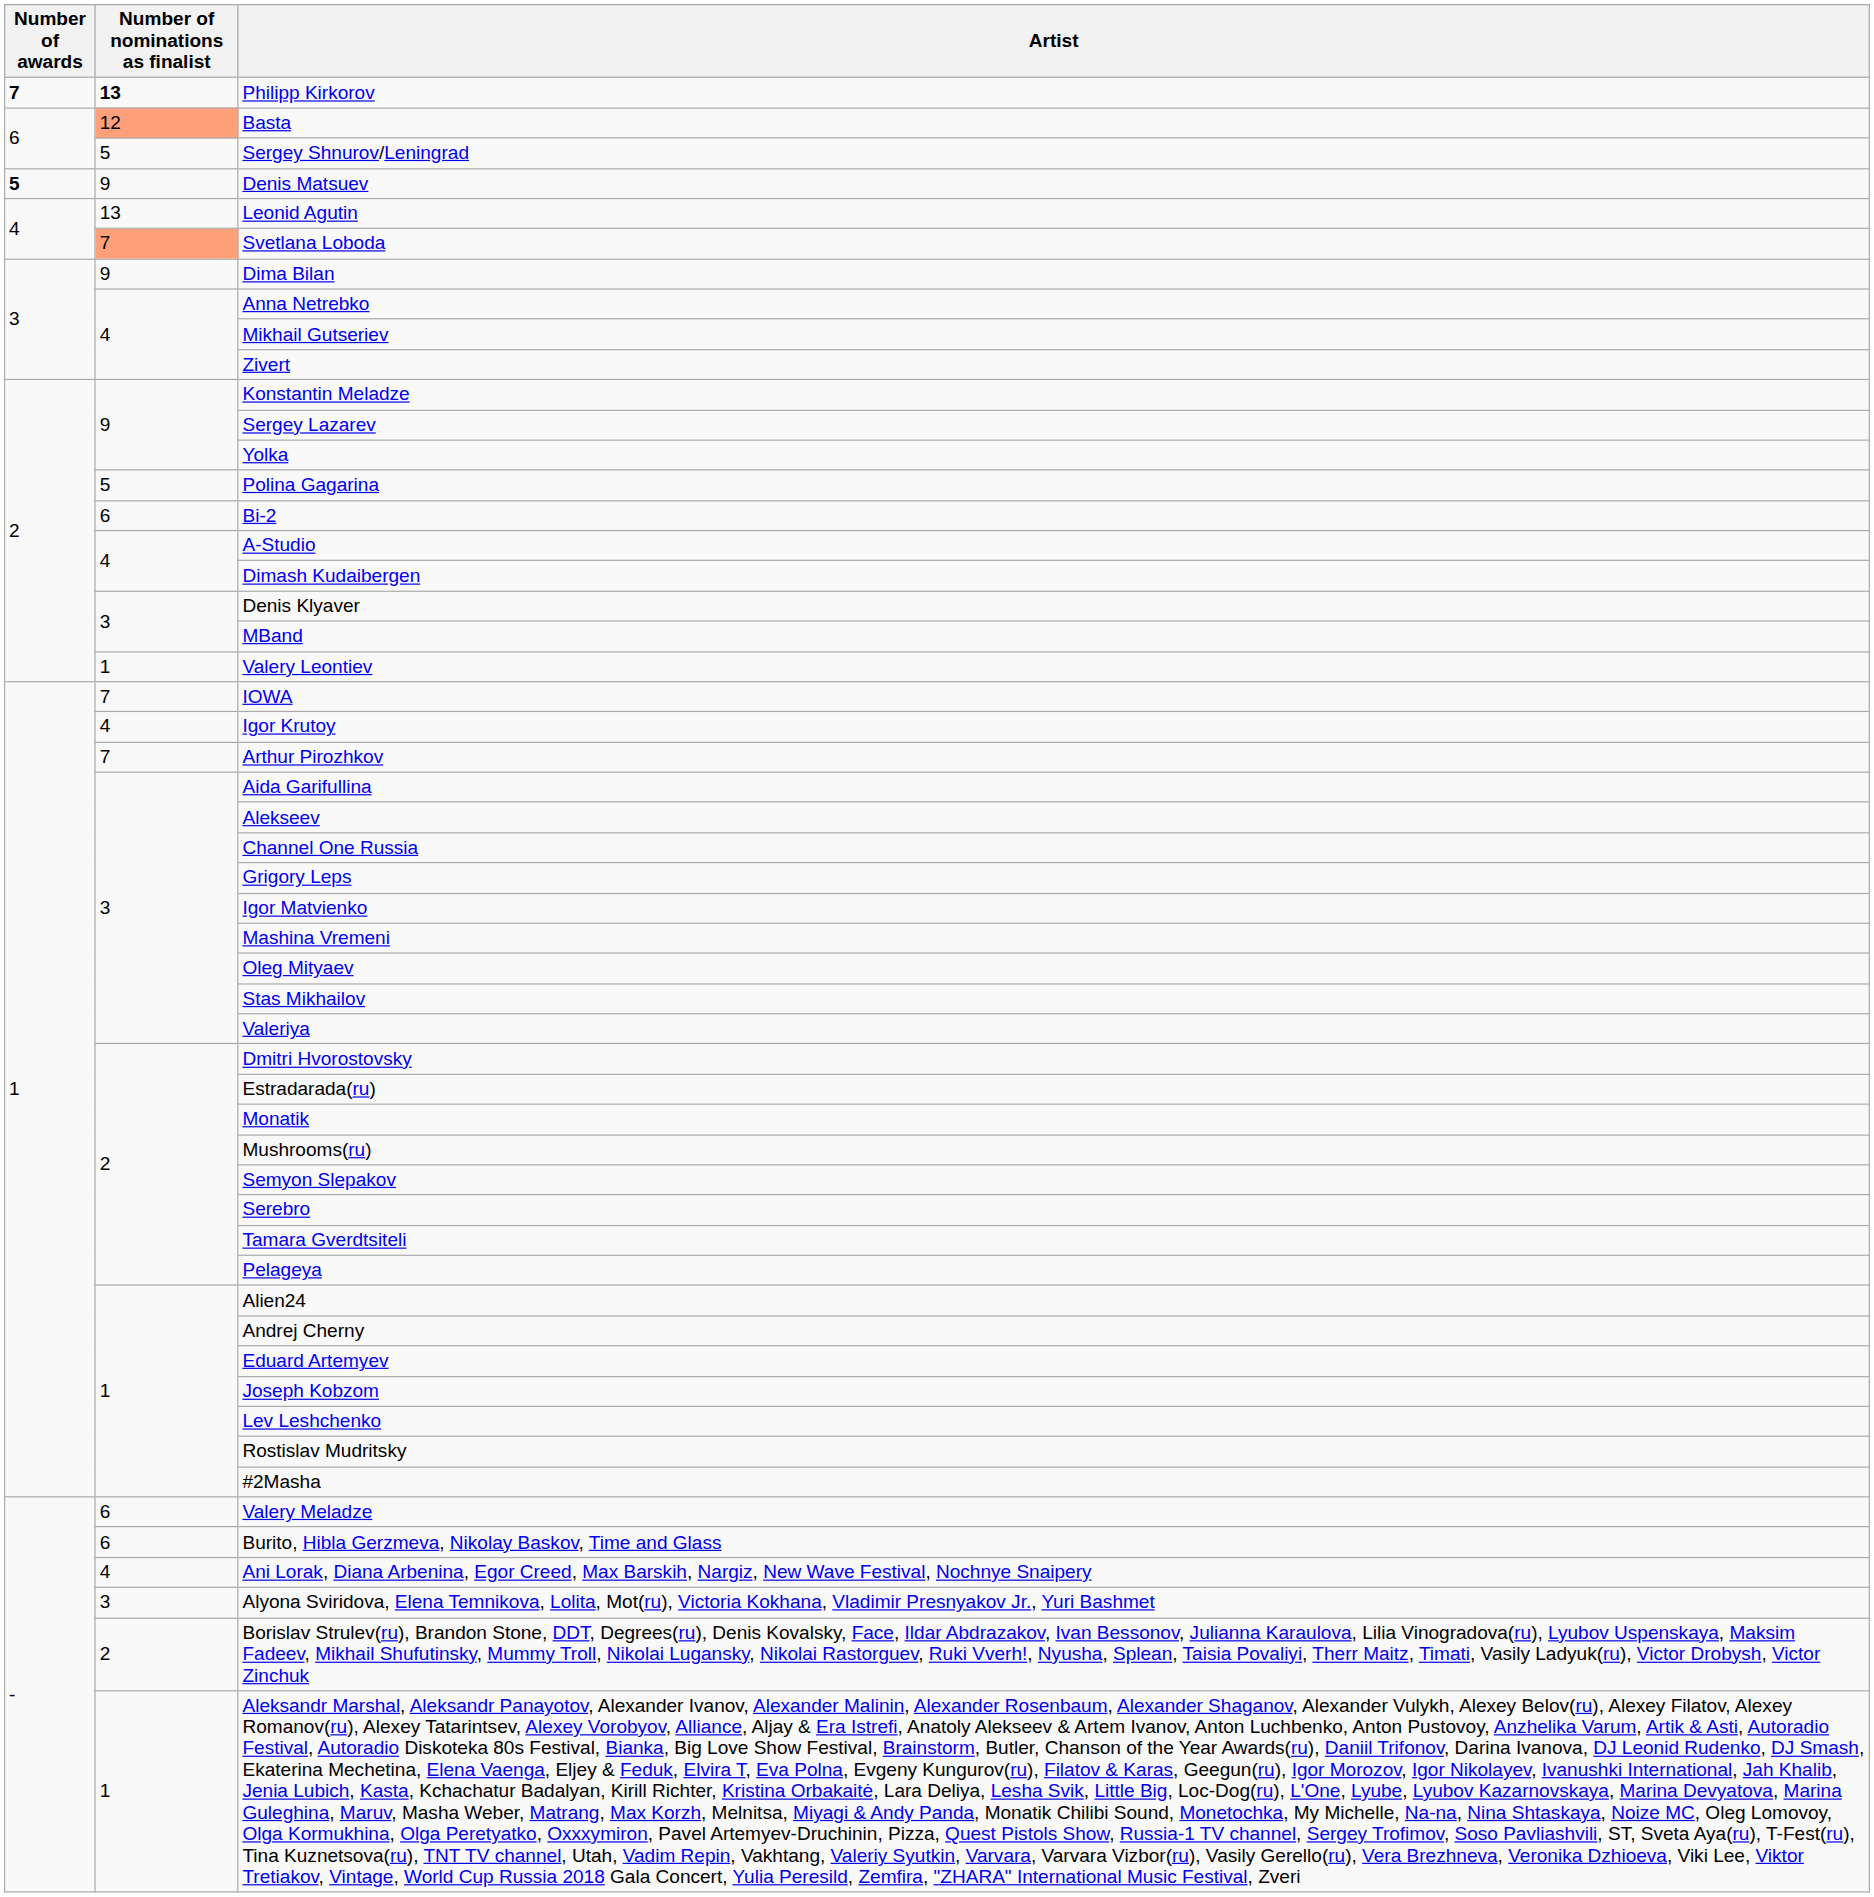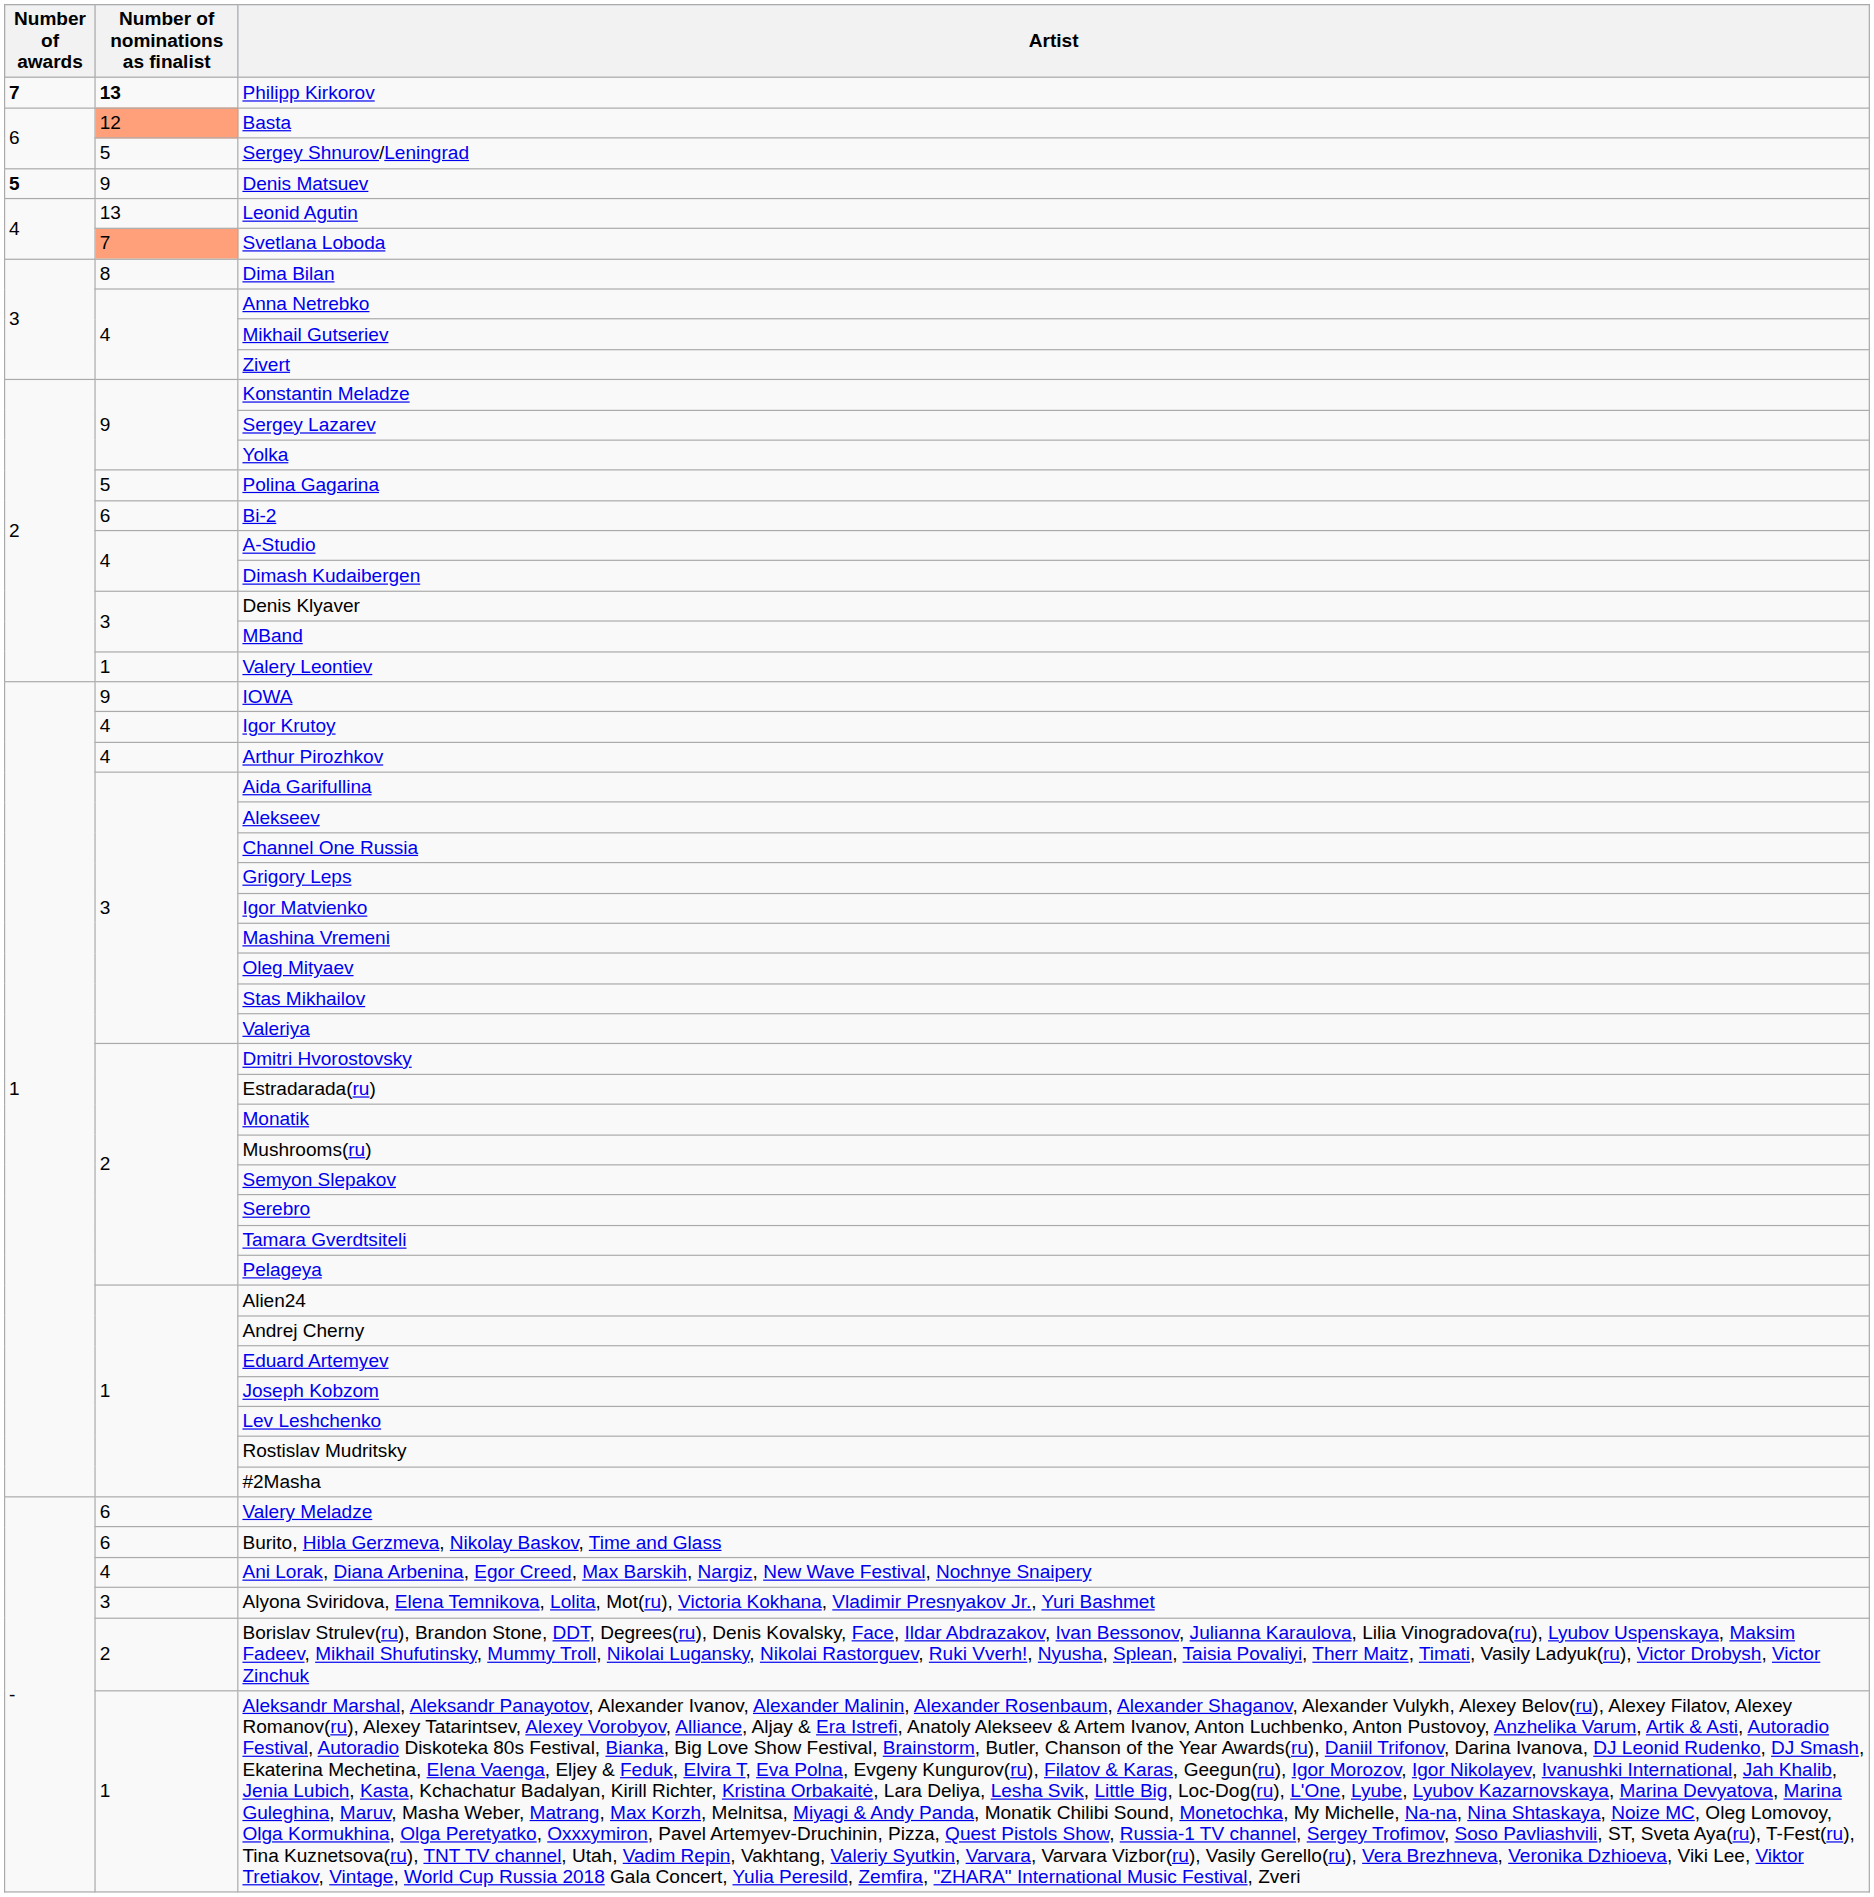 <table class="wikitable sortable">
 <tr style="background:#b0c4de; text-align:center;">
 <th>Number of awards<br></th>
 <th>Number of nominations as finalist<br></th>
 <th>Artist</th>
 </tr>
 <tr>
 <td><strong>7</strong></td>
 <td><strong>13</strong></td>
 <td><a href='#'>Philipp Kirkorov</a></td>
 </tr>
 <tr>
 <td rowspan="2">6</td>
 <td style="background: lightsalmon;">12</td>
 <td><a href='#'>Basta</a></td>
 </tr>
 <tr>
 <td>5</td>
 <td><a href='#'>Sergey Shnurov</a>/<a href='#'>Leningrad</a></td>
 </tr>
 <tr>
 <td><strong>5</strong></td>
 <td>9</td>
 <td><a href='#'>Denis Matsuev</a></td>
 </tr>
 <tr>
 <td rowspan="2">4</td>
 <td>13</td>
 <td><a href='#'>Leonid Agutin</a></td>
 </tr>
 <tr>
 <td style="background: lightsalmon;">7</td>
 <td><a href='#'>Svetlana Loboda</a></td>
 </tr>
 <tr>
 <td rowspan="4">3</td>
-<td>9</td>
+<td>8</td>
 <td><a href='#'>Dima Bilan</a></td>
 </tr>
 <tr>
 <td rowspan="3">4</td>
 <td><a href='#'>Anna Netrebko</a></td>
 </tr>
 <tr>
 <td><a href='#'>Mikhail Gutseriev</a></td>
 </tr>
 <tr>
 <td><a href='#'>Zivert</a></td>
 </tr>
 <tr>
 <td rowspan="10">2</td>
 <td rowspan="3">9</td>
 <td><a href='#'>Konstantin Meladze</a></td>
 </tr>
 <tr>
 <td><a href='#'>Sergey Lazarev</a></td>
 </tr>
 <tr>
 <td><a href='#'>Yolka</a></td>
 </tr>
 <tr>
 <td>5</td>
 <td><a href='#'>Polina Gagarina</a></td>
 </tr>
 <tr>
 <td>6</td>
 <td><a href='#'>Bi-2</a></td>
 </tr>
 <tr>
 <td rowspan="2">4</td>
 <td><a href='#'>A-Studio</a></td>
 </tr>
 <tr>
 <td><a href='#'>Dimash Kudaibergen</a></td>
 </tr>
 <tr>
 <td rowspan="2">3</td>
 <td>Denis Klyaver</td>
 </tr>
 <tr>
 <td><a href='#'>MBand</a></td>
 </tr>
 <tr>
 <td>1</td>
 <td><a href='#'>Valery Leontiev</a></td>
 </tr>
 <tr>
 <td rowspan="27">1</td>
-<td>7</td>
+<td>9</td>
 <td><a href='#'>IOWA</a></td>
 </tr>
 <tr>
 <td>4</td>
 <td><a href='#'>Igor Krutoy</a></td>
 </tr>
 <tr>
-<td>7</td>
+<td>4</td>
 <td><a href='#'>Arthur Pirozhkov</a></td>
 </tr>
 <tr>
 <td rowspan="9">3</td>
 <td><a href='#'>Aida Garifullina</a></td>
 </tr>
 <tr>
 <td><a href='#'>Alekseev</a></td>
 </tr>
 <tr>
 <td><a href='#'>Channel One Russia</a></td>
 </tr>
 <tr>
 <td><a href='#'>Grigory Leps</a></td>
 </tr>
 <tr>
 <td><a href='#'>Igor Matvienko</a></td>
 </tr>
 <tr>
 <td><a href='#'>Mashina Vremeni</a></td>
 </tr>
 <tr>
 <td><a href='#'>Oleg Mityaev</a></td>
 </tr>
 <tr>
 <td><a href='#'>Stas Mikhailov</a></td>
 </tr>
 <tr>
 <td><a href='#'>Valeriya</a></td>
 </tr>
 <tr>
 <td rowspan="8">2</td>
 <td><a href='#'>Dmitri Hvorostovsky</a></td>
 </tr>
 <tr>
 <td>Estradarada(<a href='#'>ru</a>)</td>
 </tr>
 <tr>
 <td><a href='#'>Monatik</a></td>
 </tr>
 <tr>
 <td>Mushrooms(<a href='#'>ru</a>)</td>
 </tr>
 <tr>
 <td><a href='#'>Semyon Slepakov</a></td>
 </tr>
 <tr>
 <td><a href='#'>Serebro</a></td>
 </tr>
 <tr>
 <td><a href='#'>Tamara Gverdtsiteli</a></td>
 </tr>
 <tr>
 <td><a href='#'>Pelageya</a></td>
 </tr>
 <tr>
 <td rowspan="7">1</td>
 <td>Alien24</td>
 </tr>
 <tr>
 <td>Andrej Cherny</td>
 </tr>
 <tr>
 <td><a href='#'>Eduard Artemyev</a></td>
 </tr>
 <tr>
 <td><a href='#'>Joseph Kobzom</a></td>
 </tr>
 <tr>
 <td><a href='#'>Lev Leshchenko</a></td>
 </tr>
 <tr>
 <td>Rostislav Mudritsky</td>
 </tr>
 <tr>
 <td>#2Masha</td>
 </tr>
 <tr>
 <td rowspan="6">-</td>
 <td>6</td>
 <td><a href='#'>Valery Meladze</a></td>
 </tr>
 <tr>
 <td>6</td>
 <td>Burito, <a href='#'>Hibla Gerzmeva</a>, <a href='#'>Nikolay Baskov</a>, <a href='#'>Time and Glass</a></td>
 </tr>
 <tr>
 <td>4</td>
 <td><a href='#'>Ani Lorak</a>, <a href='#'>Diana Arbenina</a>, <a href='#'>Egor Creed</a>, <a href='#'>Max Barskih</a>, <a href='#'>Nargiz</a>, <a href='#'>New Wave Festival</a>, <a href='#'>Nochnye Snaipery</a></td>
 </tr>
 <tr>
 <td>3</td>
 <td>Alyona Sviridova, <a href='#'>Elena Temnikova</a>, <a href='#'>Lolita</a>, Mot(<a href='#'>ru</a>), <a href='#'>Victoria Kokhana</a>, <a href='#'>Vladimir Presnyakov Jr.</a>, <a href='#'>Yuri Bashmet</a></td>
 </tr>
 <tr>
 <td>2</td>
 <td>Borislav Strulev(<a href='#'>ru</a>), Brandon Stone, <a href='#'>DDT</a>, Degrees(<a href='#'>ru</a>), Denis Kovalsky, <a href='#'>Face</a>, <a href='#'>Ildar Abdrazakov</a>, <a href='#'>Ivan Bessonov</a>, <a href='#'>Julianna Karaulova</a>, Lilia Vinogradova(<a href='#'>ru</a>), <a href='#'>Lyubov Uspenskaya</a>, <a href='#'>Maksim Fadeev</a>, <a href='#'>Mikhail Shufutinsky</a>, <a href='#'>Mummy Troll</a>, <a href='#'>Nikolai Lugansky</a>, <a href='#'>Nikolai Rastorguev</a>, <a href='#'>Ruki Vverh!</a>, <a href='#'>Nyusha</a>, <a href='#'>Splean</a>, <a href='#'>Taisia Povaliyi</a>, <a href='#'>Therr Maitz</a>, <a href='#'>Timati</a>, Vasily Ladyuk(<a href='#'>ru</a>), <a href='#'>Victor Drobysh</a>, <a href='#'>Victor Zinchuk</a></td>
 </tr>
 <tr>
 <td>1</td>
 <td><a href='#'>Aleksandr Marshal</a>, <a href='#'>Aleksandr Panayotov</a>, Alexander Ivanov, <a href='#'>Alexander Malinin</a>, <a href='#'>Alexander Rosenbaum</a>, <a href='#'>Alexander Shaganov</a>, Alexander Vulykh, Alexey Belov(<a href='#'>ru</a>), Alexey Filatov, Alexey Romanov(<a href='#'>ru</a>), Alexey Tatarintsev, <a href='#'>Alexey Vorobyov</a>, <a href='#'>Alliance</a>, Aljay & <a href='#'>Era Istrefi</a>, Anatoly Alekseev & Artem Ivanov, Anton Luchbenko, Anton Pustovoy, <a href='#'>Anzhelika Varum</a>, <a href='#'>Artik & Asti</a>, <a href='#'>Autoradio Festival</a>, <a href='#'>Autoradio</a> Diskoteka 80s Festival, <a href='#'>Bianka</a>, Big Love Show Festival, <a href='#'>Brainstorm</a>, Butler,  Chanson of the Year Awards(<a href='#'>ru</a>), <a href='#'>Daniil Trifonov</a>, Darina Ivanova, <a href='#'>DJ Leonid Rudenko</a>, <a href='#'>DJ Smash</a>, Ekaterina Mechetina, <a href='#'>Elena Vaenga</a>, Eljey & <a href='#'>Feduk</a>, <a href='#'>Elvira T</a>, <a href='#'>Eva Polna</a>, Evgeny Kungurov(<a href='#'>ru</a>), <a href='#'>Filatov & Karas</a>, Geegun(<a href='#'>ru</a>), <a href='#'>Igor Morozov</a>, <a href='#'>Igor Nikolayev</a>, <a href='#'>Ivanushki International</a>, <a href='#'>Jah Khalib</a>, <a href='#'>Jenia Lubich</a>, <a href='#'>Kasta</a>, Kchachatur Badalyan, Kirill Richter, <a href='#'>Kristina Orbakaitė</a>, Lara Deliya, <a href='#'>Lesha Svik</a>, <a href='#'>Little Big</a>, Loc-Dog(<a href='#'>ru</a>), <a href='#'>L'One</a>, <a href='#'>Lyube</a>, <a href='#'>Lyubov Kazarnovskaya</a>, <a href='#'>Marina Devyatova</a>, <a href='#'>Marina Guleghina</a>, <a href='#'>Maruv</a>, Masha Weber, <a href='#'>Matrang</a>, <a href='#'>Max Korzh</a>, Melnitsa, <a href='#'>Miyagi & Andy Panda</a>, Monatik Chilibi Sound, <a href='#'>Monetochka</a>, My Michelle, <a href='#'>Na-na</a>, <a href='#'>Nina Shtaskaya</a>, <a href='#'>Noize MC</a>, Oleg Lomovoy, <a href='#'>Olga Kormukhina</a>, <a href='#'>Olga Peretyatko</a>, <a href='#'>Oxxxymiron</a>, Pavel Artemyev-Druchinin, Pizza, <a href='#'>Quest Pistols Show</a>, <a href='#'>Russia-1 TV channel</a>, <a href='#'>Sergey Trofimov</a>, <a href='#'>Soso Pavliashvili</a>, ST, Sveta Aya(<a href='#'>ru</a>), T-Fest(<a href='#'>ru</a>), Tina Kuznetsova(<a href='#'>ru</a>), <a href='#'>TNT TV channel</a>, Utah, <a href='#'>Vadim Repin</a>, Vakhtang, <a href='#'>Valeriy Syutkin</a>, <a href='#'>Varvara</a>, Varvara Vizbor(<a href='#'>ru</a>), Vasily Gerello(<a href='#'>ru</a>), <a href='#'>Vera Brezhneva</a>, <a href='#'>Veronika Dzhioeva</a>, Viki Lee, <a href='#'>Viktor Tretiakov</a>, <a href='#'>Vintage</a>, <a href='#'>World Cup Russia 2018</a> Gala Concert, <a href='#'>Yulia Peresild</a>, <a href='#'>Zemfira</a>, <a href='#'>"ZHARA" International Music Festival</a>, Zveri</td>
 </tr>
 </table>
